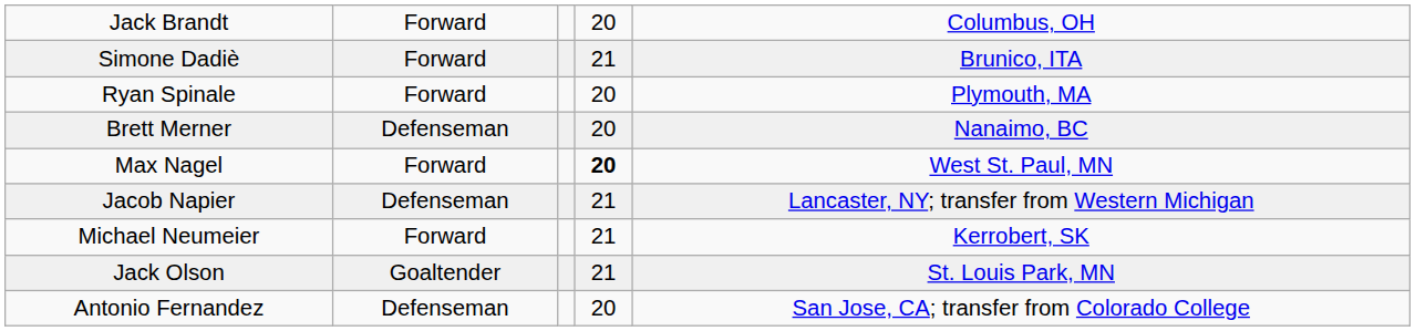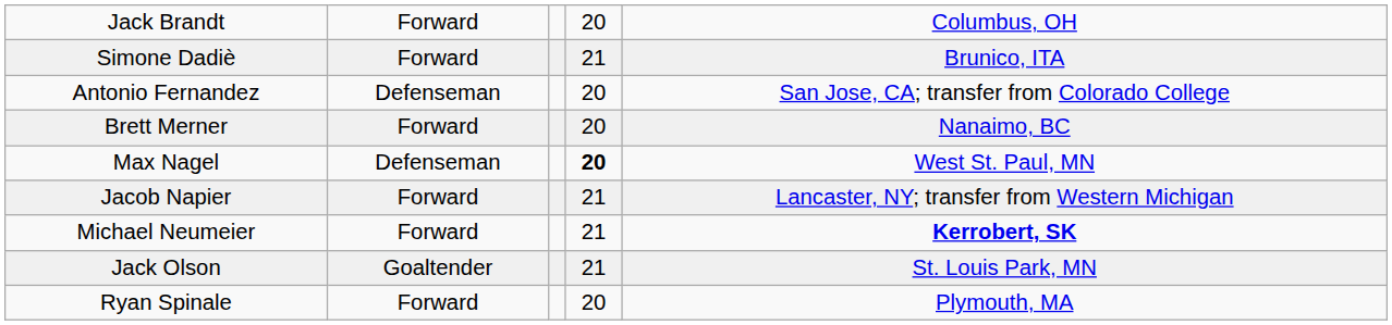 <table class="wikitable" width=1000>
 <tr align="center" bgcolor="">
 <td>Jack Brandt</td>
 <td>Forward</td>
 <td></td>
 <td>20</td>
 <td><a href='#'>Columbus, OH</a></td>
 </tr>
 <tr align="center" bgcolor="f0f0f0">
 <td>Simone Dadiè</td>
 <td>Forward</td>
 <td></td>
 <td>21</td>
 <td><a href='#'>Brunico, ITA</a></td>
 </tr>
 <tr align="center" bgcolor="">
-<td>Ryan Spinale</td>
-<td>Forward</td>
+<td>Antonio Fernandez</td>
+<td>Defenseman</td>
 <td></td>
 <td>20</td>
-<td><a href='#'>Plymouth, MA</a></td>
+<td><a href='#'>San Jose, CA</a>; transfer from <a href='#'>Colorado College</a></td>
 </tr>
 <tr align="center" bgcolor="f0f0f0">
 <td>Brett Merner</td>
-<td>Defenseman</td>
+<td>Forward</td>
 <td></td>
 <td>20</td>
 <td><a href='#'>Nanaimo, BC</a></td>
 </tr>
 <tr align="center" bgcolor="">
 <td>Max Nagel</td>
-<td>Forward</td>
+<td>Defenseman</td>
 <td></td>
 <td><strong>20</strong></td>
 <td><a href='#'>West St. Paul, MN</a></td>
 </tr>
 <tr align="center" bgcolor="f0f0f0">
 <td>Jacob Napier</td>
-<td>Defenseman</td>
+<td>Forward</td>
 <td></td>
 <td>21</td>
 <td><a href='#'>Lancaster, NY</a>; transfer from <a href='#'>Western Michigan</a></td>
 </tr>
 <tr align="center" bgcolor="">
 <td>Michael Neumeier</td>
 <td>Forward</td>
 <td></td>
 <td>21</td>
-<td><a href='#'>Kerrobert, SK</a></td>
+<td><strong><a href='#'>Kerrobert, SK</a></strong></td>
 </tr>
 <tr align="center" bgcolor="f0f0f0">
 <td>Jack Olson</td>
 <td>Goaltender</td>
 <td></td>
 <td>21</td>
 <td><a href='#'>St. Louis Park, MN</a></td>
 </tr>
 <tr align="center" bgcolor="">
-<td>Antonio Fernandez</td>
-<td>Defenseman</td>
+<td>Ryan Spinale</td>
+<td>Forward</td>
 <td></td>
 <td>20</td>
-<td><a href='#'>San Jose, CA</a>; transfer from <a href='#'>Colorado College</a></td>
+<td><a href='#'>Plymouth, MA</a></td>
 </tr>
 </table>
